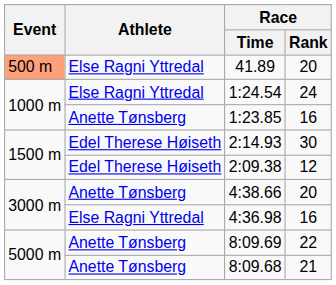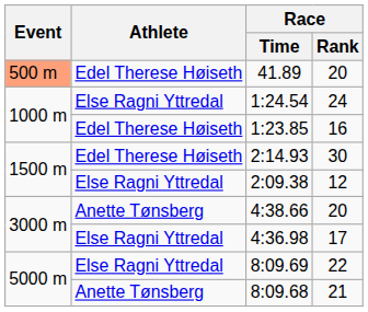 <table class="wikitable" border="1" style="font-size:90%">
 <tr>
 <th rowspan=2>Event</th>
 <th rowspan=2>Athlete</th>
 <th colspan=2>Race</th>
 </tr>
 <tr>
 <th>Time</th>
 <th>Rank</th>
 </tr>
 <tr>
 <td style="background: lightsalmon;">500 m</td>
-<td><a href='#'>Else Ragni Yttredal</a></td>
+<td><a href='#'>Edel Therese Høiseth</a></td>
 <td align=center>41.89</td>
 <td align=center>20</td>
 </tr>
 <tr>
 <td rowspan=2>1000 m</td>
 <td><a href='#'>Else Ragni Yttredal</a></td>
 <td align=center>1:24.54</td>
 <td align=center>24</td>
 </tr>
 <tr>
-<td><a href='#'>Anette Tønsberg</a></td>
+<td><a href='#'>Edel Therese Høiseth</a></td>
 <td align=center>1:23.85</td>
 <td align=center>16</td>
 </tr>
 <tr>
 <td rowspan=2>1500 m</td>
 <td><a href='#'>Edel Therese Høiseth</a></td>
 <td align=center>2:14.93</td>
 <td align=center>30</td>
 </tr>
 <tr>
-<td><a href='#'>Edel Therese Høiseth</a></td>
+<td><a href='#'>Else Ragni Yttredal</a></td>
 <td align=center>2:09.38</td>
 <td align=center>12</td>
 </tr>
 <tr>
 <td rowspan=2>3000 m</td>
 <td><a href='#'>Anette Tønsberg</a></td>
 <td align=center>4:38.66</td>
 <td align=center>20</td>
 </tr>
 <tr>
 <td><a href='#'>Else Ragni Yttredal</a></td>
 <td align=center>4:36.98</td>
-<td align=center>16</td>
+<td align=center>17</td>
 </tr>
 <tr>
 <td rowspan=2>5000 m</td>
-<td><a href='#'>Anette Tønsberg</a></td>
+<td><a href='#'>Else Ragni Yttredal</a></td>
 <td align=center>8:09.69</td>
 <td align=center>22</td>
 </tr>
 <tr>
 <td><a href='#'>Anette Tønsberg</a></td>
 <td align=center>8:09.68</td>
 <td align=center>21</td>
 </tr>
 </table>
